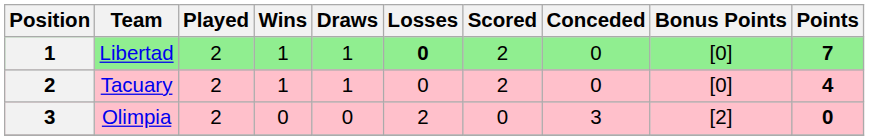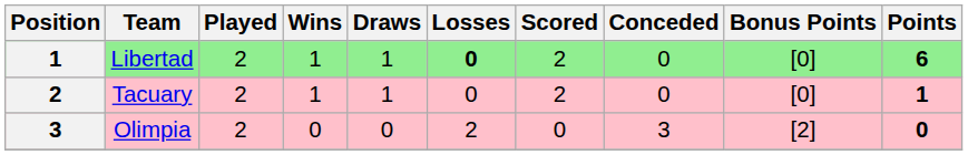 <table class="wikitable" style="text-align:center">
 <tr>
 <th>Position</th>
 <th>Team</th>
 <th>Played</th>
 <th>Wins</th>
 <th>Draws</th>
 <th>Losses</th>
 <th>Scored</th>
 <th>Conceded</th>
 <th>Bonus Points</th>
 <th>Points</th>
 </tr>
 <tr bgcolor="lightgreen">
 <th>1</th>
 <td><a href='#'>Libertad</a></td>
 <td>2</td>
 <td>1</td>
 <td>1</td>
 <td><strong>0</strong></td>
 <td>2</td>
 <td>0</td>
 <td>[0]</td>
-<td><strong>7</strong></td>
+<td><strong>6</strong></td>
 </tr>
 <tr bgcolor="pink">
 <th>2</th>
 <td><a href='#'>Tacuary</a></td>
 <td>2</td>
 <td>1</td>
 <td>1</td>
 <td>0</td>
 <td>2</td>
 <td>0</td>
 <td>[0]</td>
-<td><strong>4</strong></td>
+<td><strong>1</strong></td>
 </tr>
 <tr bgcolor="pink">
 <th>3</th>
 <td><a href='#'>Olimpia</a></td>
 <td>2</td>
 <td>0</td>
 <td>0</td>
 <td>2</td>
 <td>0</td>
 <td>3</td>
 <td>[2]</td>
 <td><strong>0</strong></td>
 </tr>
 <tr>
 </tr>
 </table>
